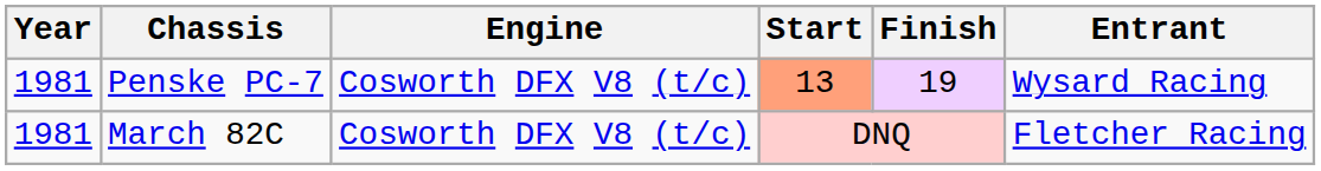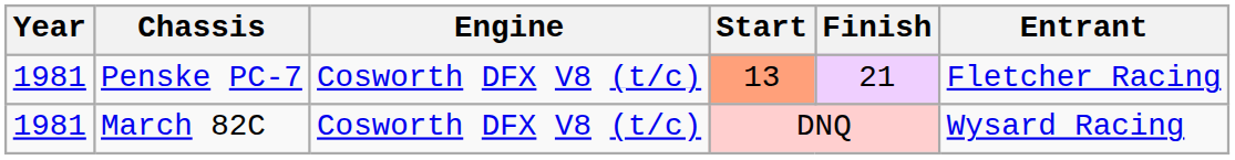 <table class="wikitable" style="font-size: 95%;">
 <tr>
 <th>Year</th>
 <th>Chassis</th>
 <th>Engine</th>
 <th>Start</th>
 <th>Finish</th>
 <th>Entrant</th>
 </tr>
 <tr>
 <td><a href='#'>1981</a></td>
 <td><a href='#'>Penske</a> <a href='#'>PC-7</a></td>
 <td><a href='#'>Cosworth</a> <a href='#'>DFX</a> <a href='#'>V8</a> <a href='#'>(t/c)</a></td>
 <td align=center style="background: lightsalmon;">13</td>
-<td align=center style="background:#EFCFFF;">19</td>
-<td><a href='#'>Wysard Racing</a></td>
+<td align=center style="background:#EFCFFF;">21</td>
+<td><a href='#'>Fletcher Racing</a></td>
 </tr>
 <tr>
 <td><a href='#'>1981</a></td>
 <td><a href='#'>March</a> 82C</td>
 <td><a href='#'>Cosworth</a> <a href='#'>DFX</a> <a href='#'>V8</a> <a href='#'>(t/c)</a></td>
 <td align=center colspan=2 style="background:#FFCFCF;">DNQ</td>
-<td><a href='#'>Fletcher Racing</a></td>
+<td><a href='#'>Wysard Racing</a></td>
 </tr>
 </table>
